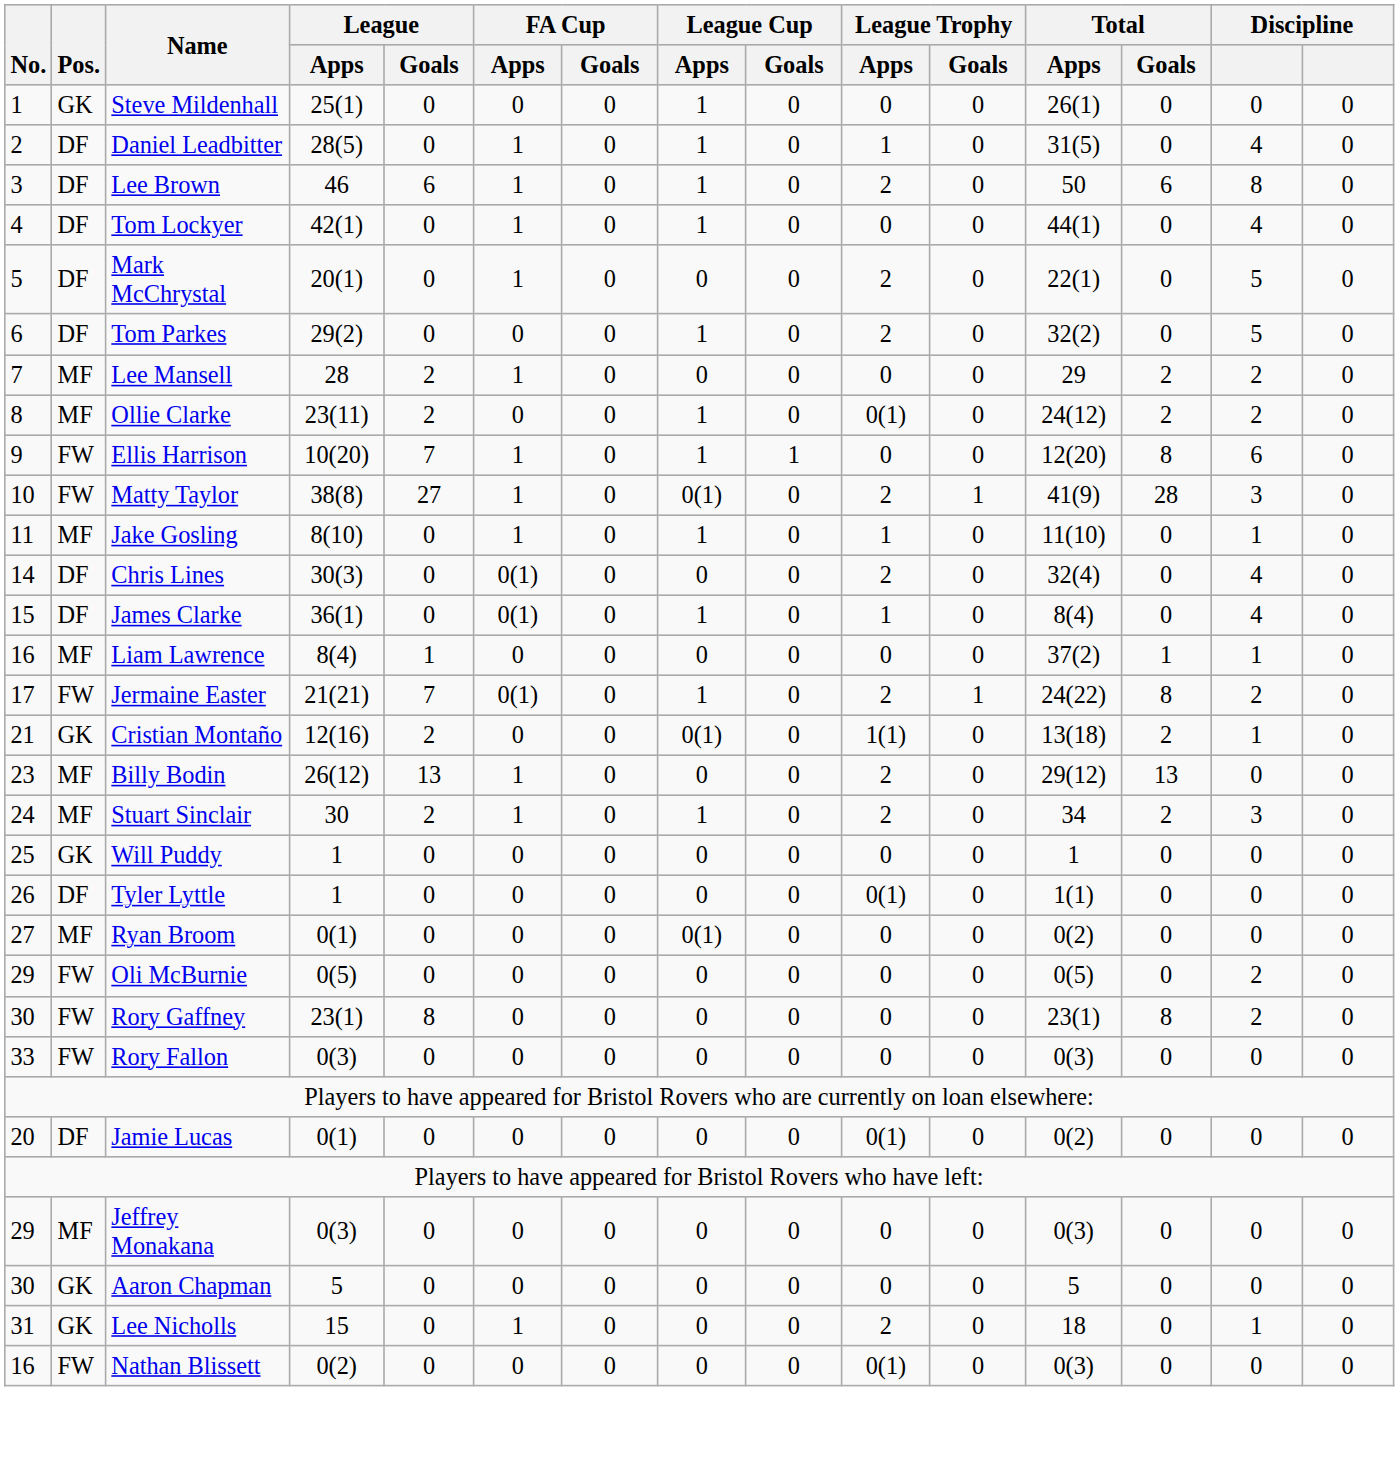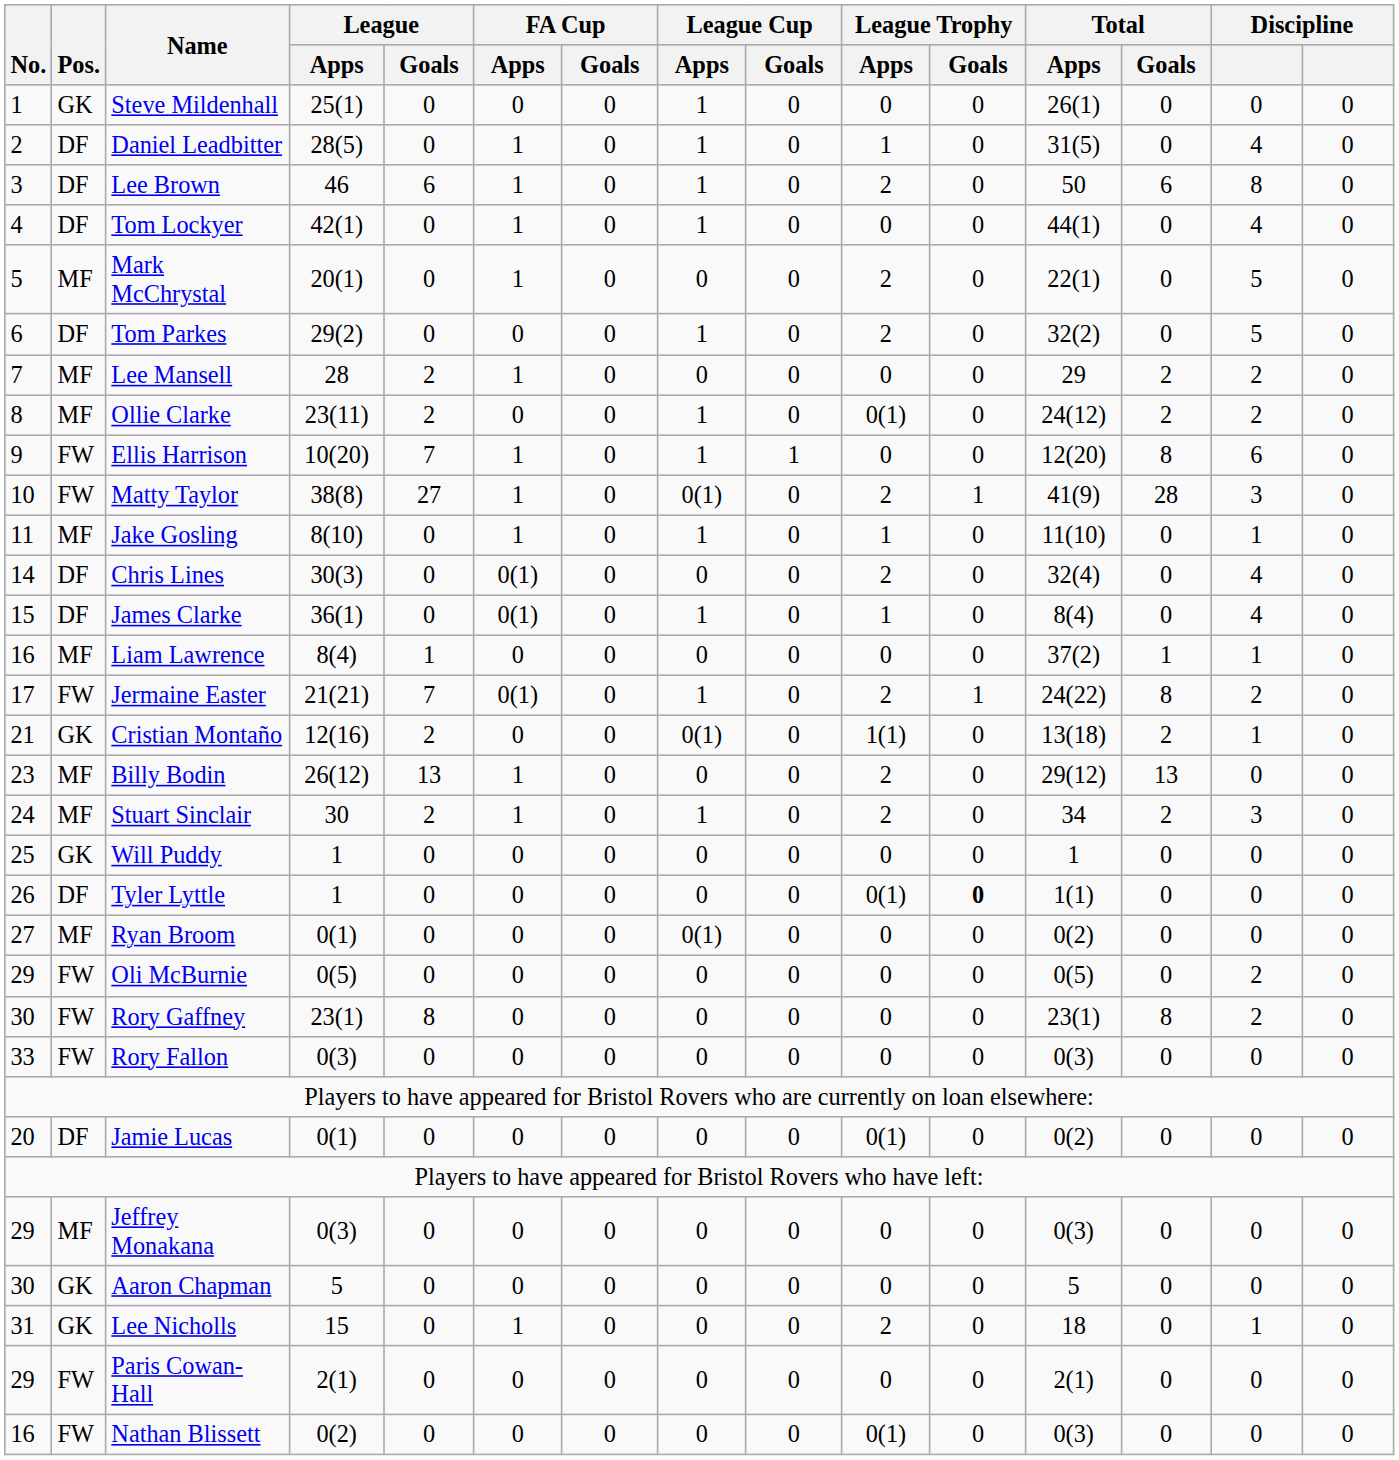 <table class="wikitable" style="text-align:center; font-size:95%">
 <tr>
 <th rowspan="2" style="vertical-align:bottom;">No.</th>
 <th rowspan="2" style="vertical-align:bottom;">Pos.</th>
 <th rowspan="2">Name</th>
 <th colspan="2" style="width:110px;">League</th>
 <th colspan="2" style="width:110px;">FA Cup</th>
 <th colspan="2" style="width:110px;">League Cup</th>
 <th colspan="2" style="width:110px;">League Trophy</th>
 <th colspan="2" style="width:110px;">Total</th>
 <th colspan="2" style="width:110px;">Discipline</th>
 </tr>
 <tr>
 <th>Apps</th>
 <th>Goals</th>
 <th>Apps</th>
 <th>Goals</th>
 <th>Apps</th>
 <th>Goals</th>
 <th>Apps</th>
 <th>Goals</th>
 <th>Apps</th>
 <th>Goals</th>
 <th></th>
 <th></th>
 </tr>
 <tr>
 <td align="left">1</td>
 <td align="left">GK</td>
 <td align="left"> <a href='#'>Steve Mildenhall</a></td>
 <td>25(1)</td>
 <td>0</td>
 <td>0</td>
 <td>0</td>
 <td>1</td>
 <td>0</td>
 <td>0</td>
 <td>0</td>
 <td>26(1)</td>
 <td>0</td>
 <td>0</td>
 <td>0</td>
 </tr>
 <tr>
 <td align="left">2</td>
 <td align="left">DF</td>
 <td align="left"> <a href='#'>Daniel Leadbitter</a></td>
 <td>28(5)</td>
 <td>0</td>
 <td>1</td>
 <td>0</td>
 <td>1</td>
 <td>0</td>
 <td>1</td>
 <td>0</td>
 <td>31(5)</td>
 <td>0</td>
 <td>4</td>
 <td>0</td>
 </tr>
 <tr>
 <td align="left">3</td>
 <td align="left">DF</td>
 <td align="left"> <a href='#'>Lee Brown</a></td>
 <td>46</td>
 <td>6</td>
 <td>1</td>
 <td>0</td>
 <td>1</td>
 <td>0</td>
 <td>2</td>
 <td>0</td>
 <td>50</td>
 <td>6</td>
 <td>8</td>
 <td>0</td>
 </tr>
 <tr>
 <td align="left">4</td>
 <td align="left">DF</td>
 <td align="left"> <a href='#'>Tom Lockyer</a></td>
 <td>42(1)</td>
 <td>0</td>
 <td>1</td>
 <td>0</td>
 <td>1</td>
 <td>0</td>
 <td>0</td>
 <td>0</td>
 <td>44(1)</td>
 <td>0</td>
 <td>4</td>
 <td>0</td>
 </tr>
 <tr>
 <td align="left">5</td>
-<td align="left">DF</td>
+<td align="left">MF</td>
 <td align="left"> <a href='#'>Mark McChrystal</a></td>
 <td>20(1)</td>
 <td>0</td>
 <td>1</td>
 <td>0</td>
 <td>0</td>
 <td>0</td>
 <td>2</td>
 <td>0</td>
 <td>22(1)</td>
 <td>0</td>
 <td>5</td>
 <td>0</td>
 </tr>
 <tr>
 <td align="left">6</td>
 <td align="left">DF</td>
 <td align="left"> <a href='#'>Tom Parkes</a></td>
 <td>29(2)</td>
 <td>0</td>
 <td>0</td>
 <td>0</td>
 <td>1</td>
 <td>0</td>
 <td>2</td>
 <td>0</td>
 <td>32(2)</td>
 <td>0</td>
 <td>5</td>
 <td>0</td>
 </tr>
 <tr>
 <td align="left">7</td>
 <td align="left">MF</td>
 <td align="left"> <a href='#'>Lee Mansell</a></td>
 <td>28</td>
 <td>2</td>
 <td>1</td>
 <td>0</td>
 <td>0</td>
 <td>0</td>
 <td>0</td>
 <td>0</td>
 <td>29</td>
 <td>2</td>
 <td>2</td>
 <td>0</td>
 </tr>
 <tr>
 <td align="left">8</td>
 <td align="left">MF</td>
 <td align="left"> <a href='#'>Ollie Clarke</a></td>
 <td>23(11)</td>
 <td>2</td>
 <td>0</td>
 <td>0</td>
 <td>1</td>
 <td>0</td>
 <td>0(1)</td>
 <td>0</td>
 <td>24(12)</td>
 <td>2</td>
 <td>2</td>
 <td>0</td>
 </tr>
 <tr>
 <td align="left">9</td>
 <td align="left">FW</td>
 <td align="left"> <a href='#'>Ellis Harrison</a></td>
 <td>10(20)</td>
 <td>7</td>
 <td>1</td>
 <td>0</td>
 <td>1</td>
 <td>1</td>
 <td>0</td>
 <td>0</td>
 <td>12(20)</td>
 <td>8</td>
 <td>6</td>
 <td>0</td>
 </tr>
 <tr>
 <td align="left">10</td>
 <td align="left">FW</td>
 <td align="left"> <a href='#'>Matty Taylor</a></td>
 <td>38(8)</td>
 <td>27</td>
 <td>1</td>
 <td>0</td>
 <td>0(1)</td>
 <td>0</td>
 <td>2</td>
 <td>1</td>
 <td>41(9)</td>
 <td>28</td>
 <td>3</td>
 <td>0</td>
 </tr>
 <tr>
 <td align="left">11</td>
 <td align="left">MF</td>
 <td align="left"> <a href='#'>Jake Gosling</a></td>
 <td>8(10)</td>
 <td>0</td>
 <td>1</td>
 <td>0</td>
 <td>1</td>
 <td>0</td>
 <td>1</td>
 <td>0</td>
 <td>11(10)</td>
 <td>0</td>
 <td>1</td>
 <td>0</td>
 </tr>
 <tr>
 <td align="left">14</td>
 <td align="left">DF</td>
 <td align="left"> <a href='#'>Chris Lines</a></td>
 <td>30(3)</td>
 <td>0</td>
 <td>0(1)</td>
 <td>0</td>
 <td>0</td>
 <td>0</td>
 <td>2</td>
 <td>0</td>
 <td>32(4)</td>
 <td>0</td>
 <td>4</td>
 <td>0</td>
 </tr>
 <tr>
 <td align="left">15</td>
 <td align="left">DF</td>
 <td align="left"> <a href='#'>James Clarke</a></td>
 <td>36(1)</td>
 <td>0</td>
 <td>0(1)</td>
 <td>0</td>
 <td>1</td>
 <td>0</td>
 <td>1</td>
 <td>0</td>
 <td>8(4)</td>
 <td>0</td>
 <td>4</td>
 <td>0</td>
 </tr>
 <tr>
 <td align="left">16</td>
 <td align="left">MF</td>
 <td align="left"> <a href='#'>Liam Lawrence</a></td>
 <td>8(4)</td>
 <td>1</td>
 <td>0</td>
 <td>0</td>
 <td>0</td>
 <td>0</td>
 <td>0</td>
 <td>0</td>
 <td>37(2)</td>
 <td>1</td>
 <td>1</td>
 <td>0</td>
 </tr>
 <tr>
 <td align="left">17</td>
 <td align="left">FW</td>
 <td align="left"> <a href='#'>Jermaine Easter</a></td>
 <td>21(21)</td>
 <td>7</td>
 <td>0(1)</td>
 <td>0</td>
 <td>1</td>
 <td>0</td>
 <td>2</td>
 <td>1</td>
 <td>24(22)</td>
 <td>8</td>
 <td>2</td>
 <td>0</td>
 </tr>
 <tr>
 <td align="left">21</td>
 <td align="left">GK</td>
 <td align="left"> <a href='#'>Cristian Montaño</a></td>
 <td>12(16)</td>
 <td>2</td>
 <td>0</td>
 <td>0</td>
 <td>0(1)</td>
 <td>0</td>
 <td>1(1)</td>
 <td>0</td>
 <td>13(18)</td>
 <td>2</td>
 <td>1</td>
 <td>0</td>
 </tr>
 <tr>
 <td align="left">23</td>
 <td align="left">MF</td>
 <td align="left"> <a href='#'>Billy Bodin</a></td>
 <td>26(12)</td>
 <td>13</td>
 <td>1</td>
 <td>0</td>
 <td>0</td>
 <td>0</td>
 <td>2</td>
 <td>0</td>
 <td>29(12)</td>
 <td>13</td>
 <td>0</td>
 <td>0</td>
 </tr>
 <tr>
 <td align="left">24</td>
 <td align="left">MF</td>
 <td align="left"> <a href='#'>Stuart Sinclair</a></td>
 <td>30</td>
 <td>2</td>
 <td>1</td>
 <td>0</td>
 <td>1</td>
 <td>0</td>
 <td>2</td>
 <td>0</td>
 <td>34</td>
 <td>2</td>
 <td>3</td>
 <td>0</td>
 </tr>
 <tr>
 <td align="left">25</td>
 <td align="left">GK</td>
 <td align="left"> <a href='#'>Will Puddy</a></td>
 <td>1</td>
 <td>0</td>
 <td>0</td>
 <td>0</td>
 <td>0</td>
 <td>0</td>
 <td>0</td>
 <td>0</td>
 <td>1</td>
 <td>0</td>
 <td>0</td>
 <td>0</td>
 </tr>
 <tr>
 <td align="left">26</td>
 <td align="left">DF</td>
 <td align="left"> <a href='#'>Tyler Lyttle</a></td>
 <td>1</td>
 <td>0</td>
 <td>0</td>
 <td>0</td>
 <td>0</td>
 <td>0</td>
 <td>0(1)</td>
-<td>0</td>
+<td><strong>0</strong></td>
 <td>1(1)</td>
 <td>0</td>
 <td>0</td>
 <td>0</td>
 </tr>
 <tr>
 <td align="left">27</td>
 <td align="left">MF</td>
 <td align="left"> <a href='#'>Ryan Broom</a></td>
 <td>0(1)</td>
 <td>0</td>
 <td>0</td>
 <td>0</td>
 <td>0(1)</td>
 <td>0</td>
 <td>0</td>
 <td>0</td>
 <td>0(2)</td>
 <td>0</td>
 <td>0</td>
 <td>0</td>
 </tr>
 <tr>
 <td align="left">29</td>
 <td align="left">FW</td>
 <td align="left"> <a href='#'>Oli McBurnie</a></td>
 <td>0(5)</td>
 <td>0</td>
 <td>0</td>
 <td>0</td>
 <td>0</td>
 <td>0</td>
 <td>0</td>
 <td>0</td>
 <td>0(5)</td>
 <td>0</td>
 <td>2</td>
 <td>0</td>
 </tr>
 <tr>
 <td align="left">30</td>
 <td align="left">FW</td>
 <td align="left"> <a href='#'>Rory Gaffney</a></td>
 <td>23(1)</td>
 <td>8</td>
 <td>0</td>
 <td>0</td>
 <td>0</td>
 <td>0</td>
 <td>0</td>
 <td>0</td>
 <td>23(1)</td>
 <td>8</td>
 <td>2</td>
 <td>0</td>
 </tr>
 <tr>
 <td align="left">33</td>
 <td align="left">FW</td>
 <td align="left"> <a href='#'>Rory Fallon</a></td>
 <td>0(3)</td>
 <td>0</td>
 <td>0</td>
 <td>0</td>
 <td>0</td>
 <td>0</td>
 <td>0</td>
 <td>0</td>
 <td>0(3)</td>
 <td>0</td>
 <td>0</td>
 <td>0</td>
 </tr>
 <tr>
 <td colspan="15">Players to have appeared for Bristol Rovers who are currently on loan elsewhere:</td>
 </tr>
 <tr>
 <td align="left">20</td>
 <td align="left">DF</td>
 <td align="left"> <a href='#'>Jamie Lucas</a></td>
 <td>0(1)</td>
 <td>0</td>
 <td>0</td>
 <td>0</td>
 <td>0</td>
 <td>0</td>
 <td>0(1)</td>
 <td>0</td>
 <td>0(2)</td>
 <td>0</td>
 <td>0</td>
 <td>0</td>
 </tr>
 <tr>
 <td colspan="15">Players to have appeared for Bristol Rovers who have left:</td>
 </tr>
 <tr>
 <td align="left">29</td>
 <td align="left">MF</td>
 <td align="left"> <a href='#'>Jeffrey Monakana</a></td>
 <td>0(3)</td>
 <td>0</td>
 <td>0</td>
 <td>0</td>
 <td>0</td>
 <td>0</td>
 <td>0</td>
 <td>0</td>
 <td>0(3)</td>
 <td>0</td>
 <td>0</td>
 <td>0</td>
 </tr>
 <tr>
 <td align="left">30</td>
 <td align="left">GK</td>
 <td align="left"> <a href='#'>Aaron Chapman</a></td>
 <td>5</td>
 <td>0</td>
 <td>0</td>
 <td>0</td>
 <td>0</td>
 <td>0</td>
 <td>0</td>
 <td>0</td>
 <td>5</td>
 <td>0</td>
 <td>0</td>
 <td>0</td>
 </tr>
 <tr>
 <td align="left">31</td>
 <td align="left">GK</td>
 <td align="left"> <a href='#'>Lee Nicholls</a></td>
 <td>15</td>
 <td>0</td>
 <td>1</td>
 <td>0</td>
 <td>0</td>
 <td>0</td>
 <td>2</td>
 <td>0</td>
 <td>18</td>
 <td>0</td>
 <td>1</td>
 <td>0</td>
 </tr>
 <tr>
+<td align="left">29</td>
+<td align="left">FW</td>
+<td align="left"> <a href='#'>Paris Cowan-Hall</a></td>
+<td>2(1)</td>
+<td>0</td>
+<td>0</td>
+<td>0</td>
+<td>0</td>
+<td>0</td>
+<td>0</td>
+<td>0</td>
+<td>2(1)</td>
+<td>0</td>
+<td>0</td>
+<td>0</td>
+</tr>
+<tr>
 <td align="left">16</td>
 <td align="left">FW</td>
 <td align="left"> <a href='#'>Nathan Blissett</a></td>
 <td>0(2)</td>
 <td>0</td>
 <td>0</td>
 <td>0</td>
 <td>0</td>
 <td>0</td>
 <td>0(1)</td>
 <td>0</td>
 <td>0(3)</td>
 <td>0</td>
 <td>0</td>
 <td>0</td>
 </tr>
 </table>
